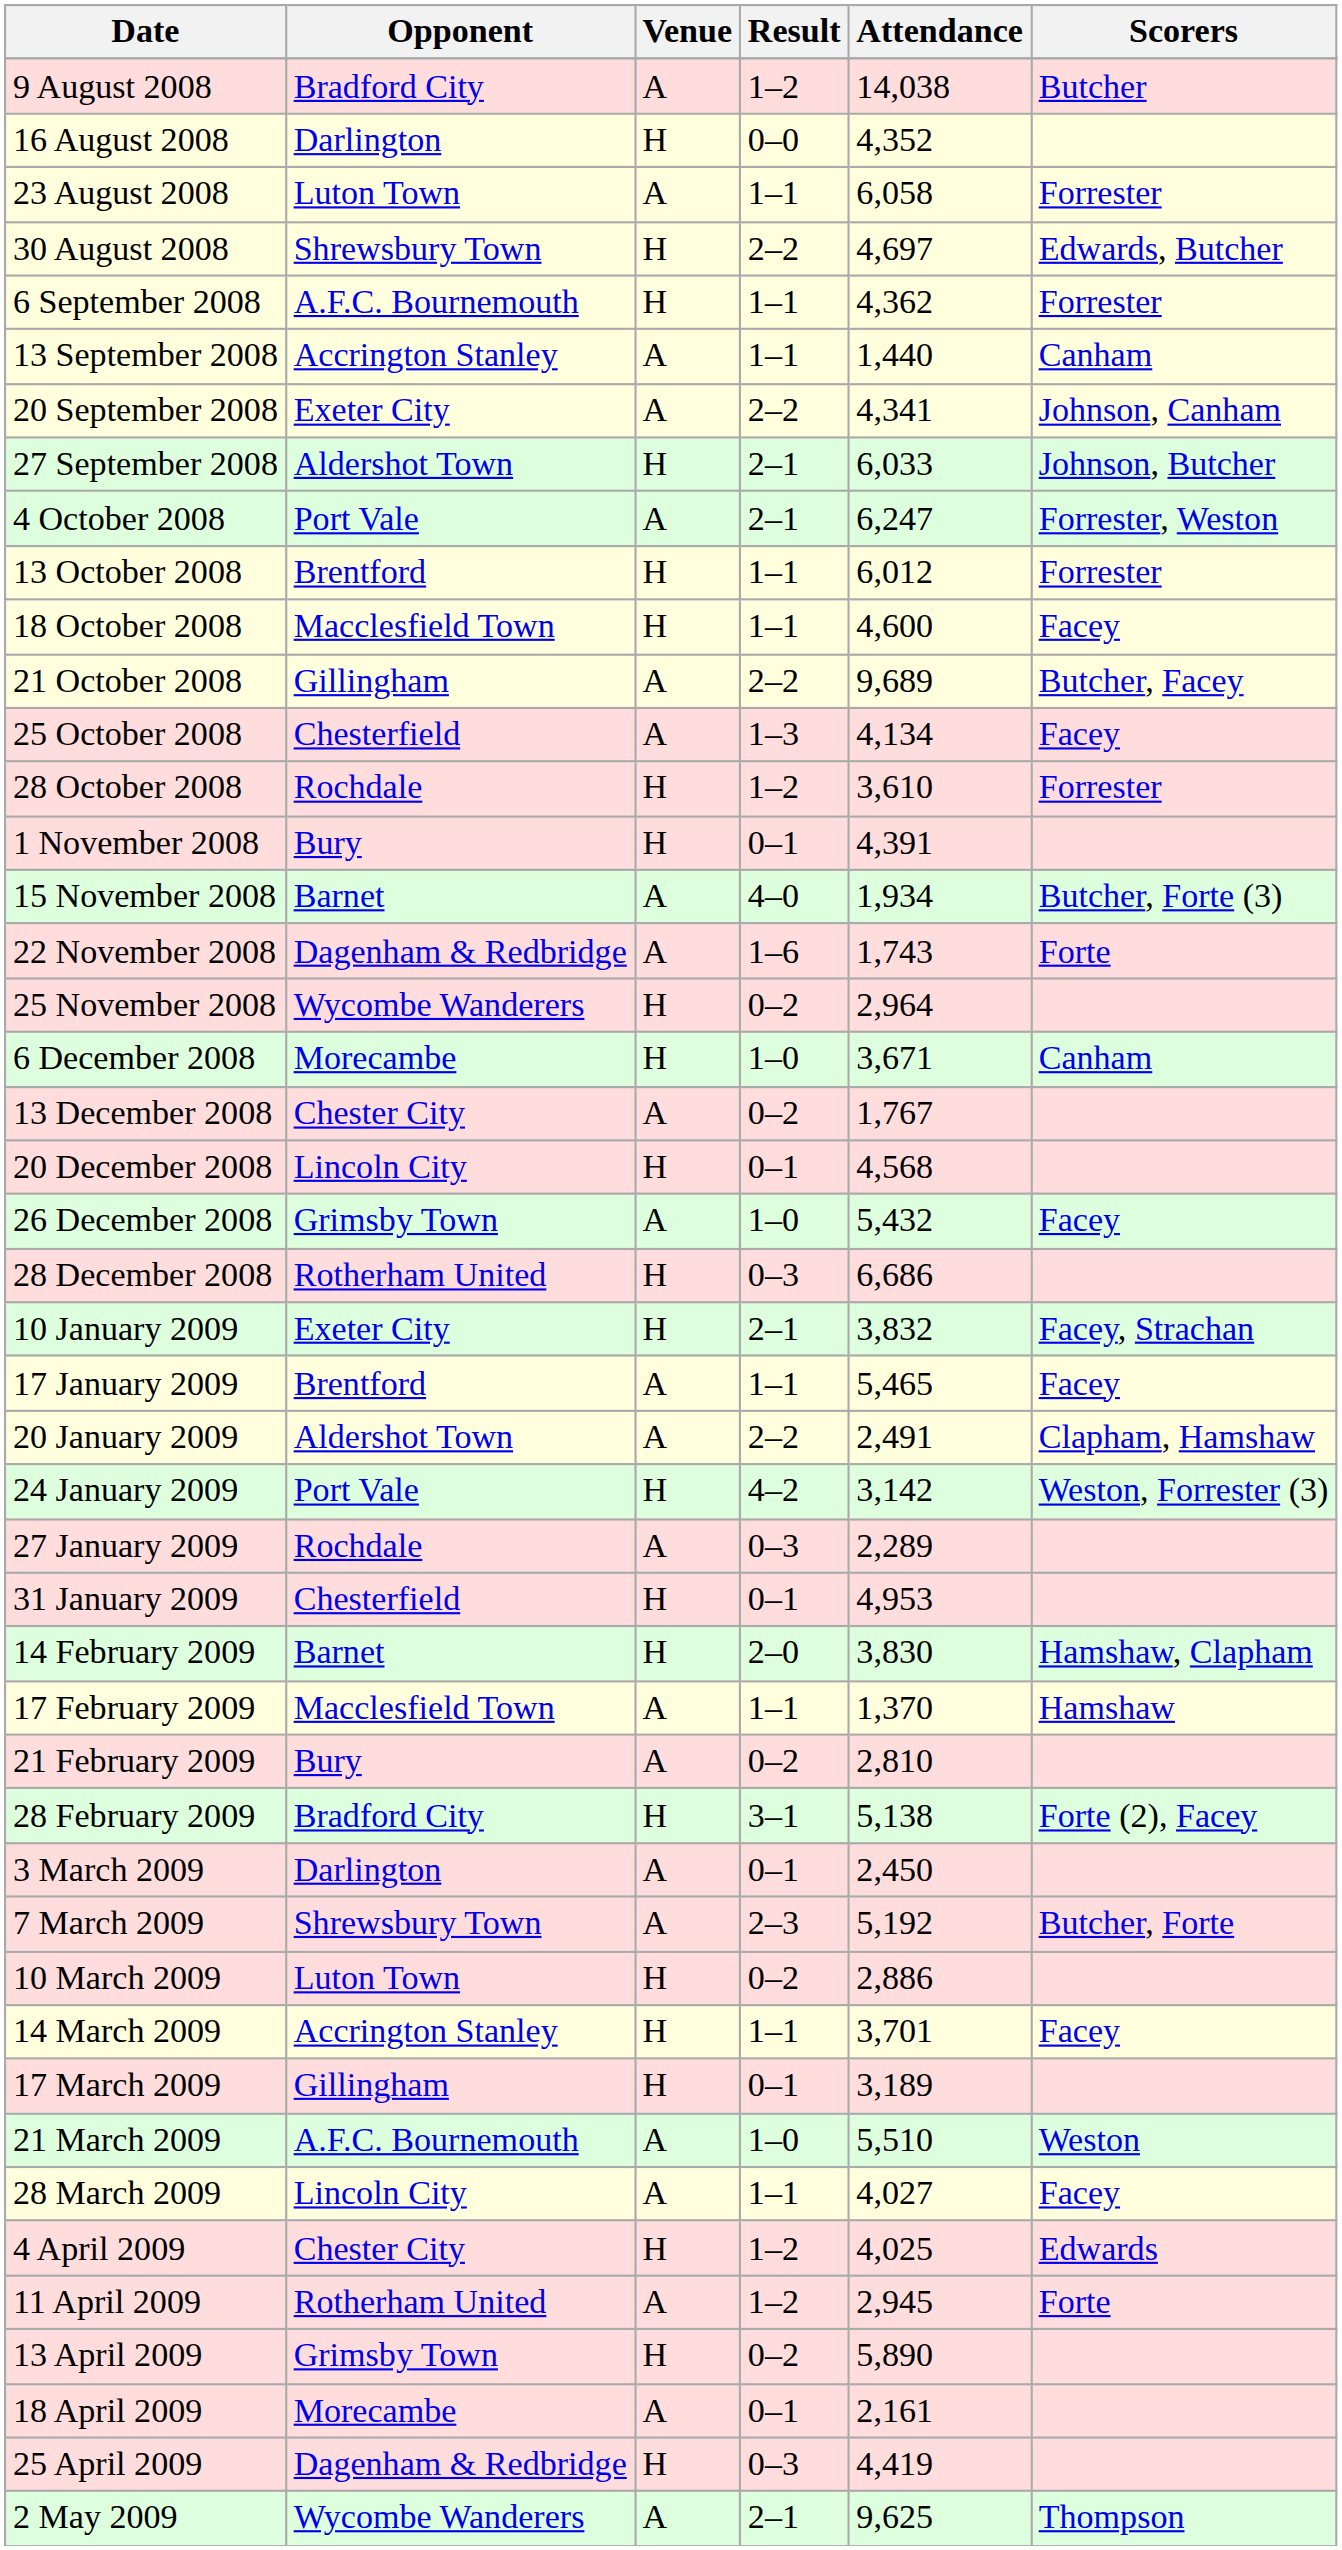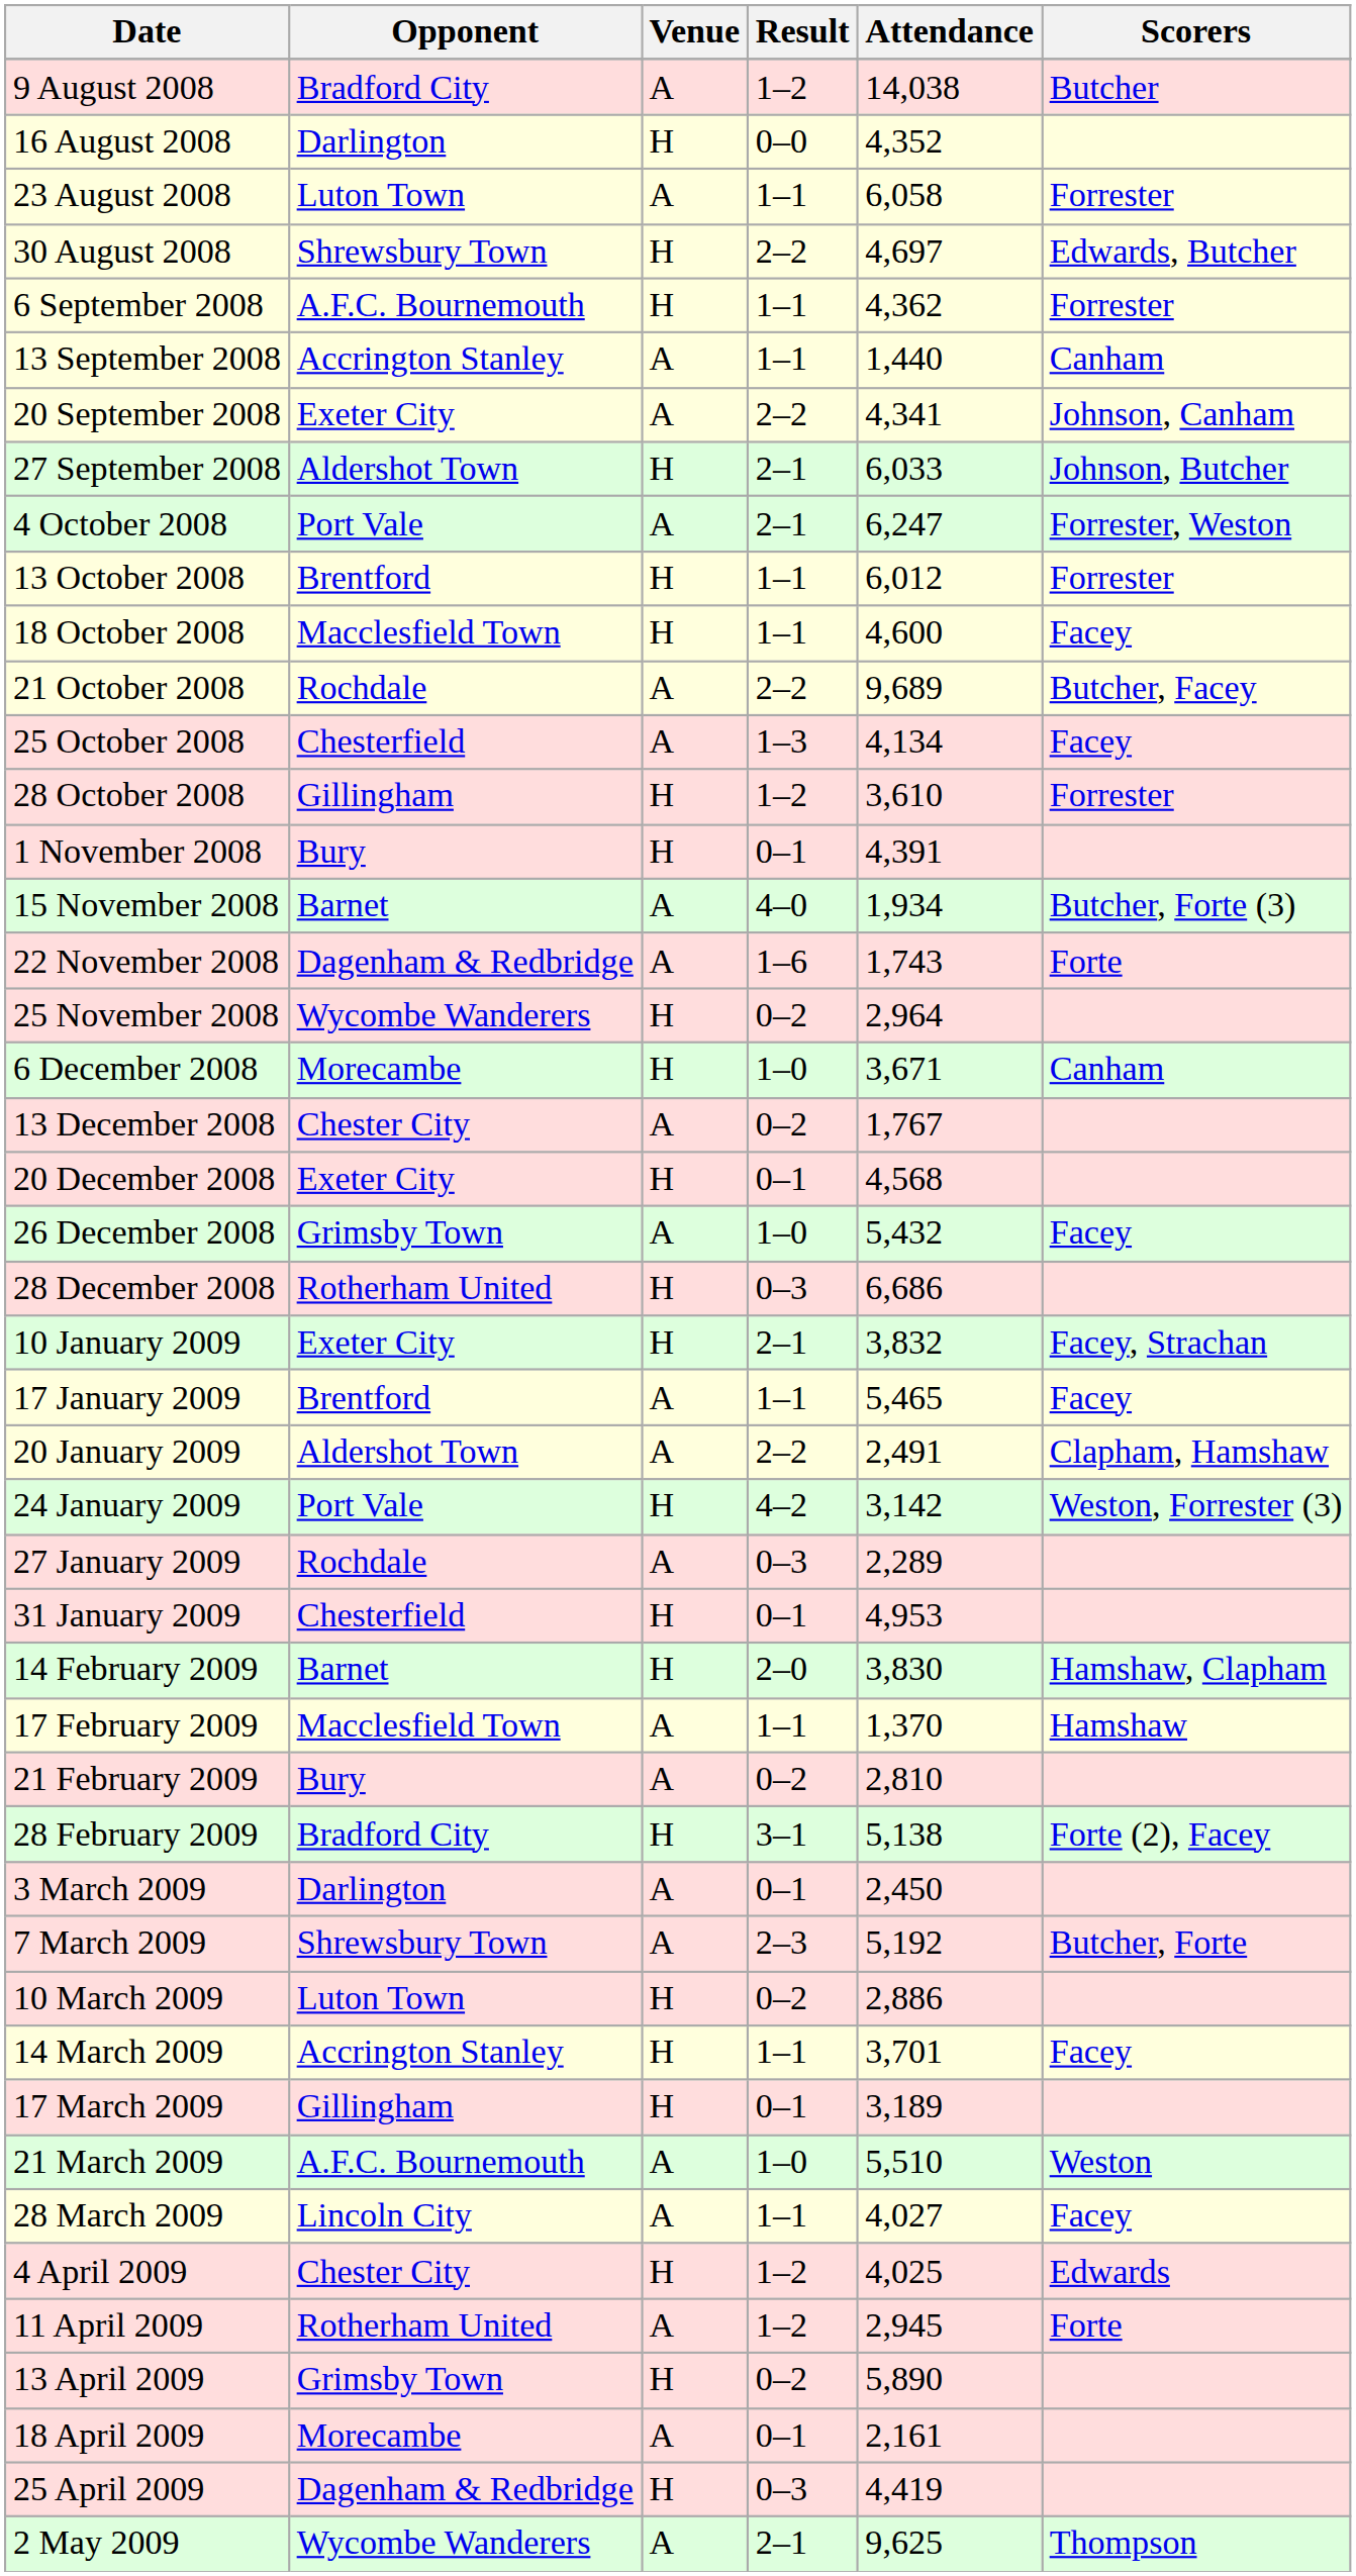 <table class="wikitable">
 <tr>
 <th>Date</th>
 <th>Opponent</th>
 <th>Venue</th>
 <th>Result</th>
 <th>Attendance</th>
 <th>Scorers</th>
 </tr>
 <tr>
 </tr>
 <tr bgcolor="#ffdddd">
 <td>9 August 2008</td>
 <td><a href='#'>Bradford City</a></td>
 <td>A</td>
 <td>1–2</td>
 <td>14,038</td>
 <td><a href='#'>Butcher</a></td>
 </tr>
 <tr bgcolor="#ffffdd">
 <td>16 August 2008</td>
 <td><a href='#'>Darlington</a></td>
 <td>H</td>
 <td>0–0</td>
 <td>4,352</td>
 <td></td>
 </tr>
 <tr bgcolor="#ffffdd">
 <td>23 August 2008</td>
 <td><a href='#'>Luton Town</a></td>
 <td>A</td>
 <td>1–1</td>
 <td>6,058</td>
 <td><a href='#'>Forrester</a></td>
 </tr>
 <tr bgcolor="#ffffdd">
 <td>30 August 2008</td>
 <td><a href='#'>Shrewsbury Town</a></td>
 <td>H</td>
 <td>2–2</td>
 <td>4,697</td>
 <td><a href='#'>Edwards</a>, <a href='#'>Butcher</a></td>
 </tr>
 <tr bgcolor="#ffffdd">
 <td>6 September 2008</td>
 <td><a href='#'>A.F.C. Bournemouth</a></td>
 <td>H</td>
 <td>1–1</td>
 <td>4,362</td>
 <td><a href='#'>Forrester</a></td>
 </tr>
 <tr bgcolor="#ffffdd">
 <td>13 September 2008</td>
 <td><a href='#'>Accrington Stanley</a></td>
 <td>A</td>
 <td>1–1</td>
 <td>1,440</td>
 <td><a href='#'>Canham</a></td>
 </tr>
 <tr bgcolor="#ffffdd">
 <td>20 September 2008</td>
 <td><a href='#'>Exeter City</a></td>
 <td>A</td>
 <td>2–2</td>
 <td>4,341</td>
 <td><a href='#'>Johnson</a>, <a href='#'>Canham</a></td>
 </tr>
 <tr bgcolor="#ddffdd">
 <td>27 September 2008</td>
 <td><a href='#'>Aldershot Town</a></td>
 <td>H</td>
 <td>2–1</td>
 <td>6,033</td>
 <td><a href='#'>Johnson</a>, <a href='#'>Butcher</a></td>
 </tr>
 <tr bgcolor="#ddffdd">
 <td>4 October 2008</td>
 <td><a href='#'>Port Vale</a></td>
 <td>A</td>
 <td>2–1</td>
 <td>6,247</td>
 <td><a href='#'>Forrester</a>, <a href='#'>Weston</a></td>
 </tr>
 <tr bgcolor="#ffffdd">
 <td>13 October 2008</td>
 <td><a href='#'>Brentford</a></td>
 <td>H</td>
 <td>1–1</td>
 <td>6,012</td>
 <td><a href='#'>Forrester</a></td>
 </tr>
 <tr bgcolor="#ffffdd">
 <td>18 October 2008</td>
 <td><a href='#'>Macclesfield Town</a></td>
 <td>H</td>
 <td>1–1</td>
 <td>4,600</td>
 <td><a href='#'>Facey</a></td>
 </tr>
 <tr bgcolor="#ffffdd">
 <td>21 October 2008</td>
-<td><a href='#'>Gillingham</a></td>
+<td><a href='#'>Rochdale</a></td>
 <td>A</td>
 <td>2–2</td>
 <td>9,689</td>
 <td><a href='#'>Butcher</a>, <a href='#'>Facey</a></td>
 </tr>
 <tr bgcolor="#ffdddd">
 <td>25 October 2008</td>
 <td><a href='#'>Chesterfield</a></td>
 <td>A</td>
 <td>1–3</td>
 <td>4,134</td>
 <td><a href='#'>Facey</a></td>
 </tr>
 <tr bgcolor="#ffdddd">
 <td>28 October 2008</td>
-<td><a href='#'>Rochdale</a></td>
+<td><a href='#'>Gillingham</a></td>
 <td>H</td>
 <td>1–2</td>
 <td>3,610</td>
 <td><a href='#'>Forrester</a></td>
 </tr>
 <tr bgcolor="#ffdddd">
 <td>1 November 2008</td>
 <td><a href='#'>Bury</a></td>
 <td>H</td>
 <td>0–1</td>
 <td>4,391</td>
 <td></td>
 </tr>
 <tr bgcolor="#ddffdd">
 <td>15 November 2008</td>
 <td><a href='#'>Barnet</a></td>
 <td>A</td>
 <td>4–0</td>
 <td>1,934</td>
 <td><a href='#'>Butcher</a>, <a href='#'>Forte</a> (3)</td>
 </tr>
 <tr bgcolor="#ffdddd">
 <td>22 November 2008</td>
 <td><a href='#'>Dagenham & Redbridge</a></td>
 <td>A</td>
 <td>1–6</td>
 <td>1,743</td>
 <td><a href='#'>Forte</a></td>
 </tr>
 <tr bgcolor="#ffdddd">
 <td>25 November 2008</td>
 <td><a href='#'>Wycombe Wanderers</a></td>
 <td>H</td>
 <td>0–2</td>
 <td>2,964</td>
 <td></td>
 </tr>
 <tr bgcolor="#ddffdd">
 <td>6 December 2008</td>
 <td><a href='#'>Morecambe</a></td>
 <td>H</td>
 <td>1–0</td>
 <td>3,671</td>
 <td><a href='#'>Canham</a></td>
 </tr>
 <tr bgcolor="#ffdddd">
 <td>13 December 2008</td>
 <td><a href='#'>Chester City</a></td>
 <td>A</td>
 <td>0–2</td>
 <td>1,767</td>
 <td></td>
 </tr>
 <tr bgcolor="#ffdddd">
 <td>20 December 2008</td>
-<td><a href='#'>Lincoln City</a></td>
+<td><a href='#'>Exeter City</a></td>
 <td>H</td>
 <td>0–1</td>
 <td>4,568</td>
 <td></td>
 </tr>
 <tr bgcolor="#ddffdd">
 <td>26 December 2008</td>
 <td><a href='#'>Grimsby Town</a></td>
 <td>A</td>
 <td>1–0</td>
 <td>5,432</td>
 <td><a href='#'>Facey</a></td>
 </tr>
 <tr bgcolor="#ffdddd">
 <td>28 December 2008</td>
 <td><a href='#'>Rotherham United</a></td>
 <td>H</td>
 <td>0–3</td>
 <td>6,686</td>
 <td></td>
 </tr>
 <tr bgcolor="#ddffdd">
 <td>10 January 2009</td>
 <td><a href='#'>Exeter City</a></td>
 <td>H</td>
 <td>2–1</td>
 <td>3,832</td>
 <td><a href='#'>Facey</a>, <a href='#'>Strachan</a></td>
 </tr>
 <tr bgcolor="#ffffdd">
 <td>17 January 2009</td>
 <td><a href='#'>Brentford</a></td>
 <td>A</td>
 <td>1–1</td>
 <td>5,465</td>
 <td><a href='#'>Facey</a></td>
 </tr>
 <tr bgcolor="#ffffdd">
 <td>20 January 2009</td>
 <td><a href='#'>Aldershot Town</a></td>
 <td>A</td>
 <td>2–2</td>
 <td>2,491</td>
 <td><a href='#'>Clapham</a>, <a href='#'>Hamshaw</a></td>
 </tr>
 <tr bgcolor="#ddffdd">
 <td>24 January 2009</td>
 <td><a href='#'>Port Vale</a></td>
 <td>H</td>
 <td>4–2</td>
 <td>3,142</td>
 <td><a href='#'>Weston</a>, <a href='#'>Forrester</a> (3)</td>
 </tr>
 <tr bgcolor="#ffdddd">
 <td>27 January 2009</td>
 <td><a href='#'>Rochdale</a></td>
 <td>A</td>
 <td>0–3</td>
 <td>2,289</td>
 <td></td>
 </tr>
 <tr bgcolor="#ffdddd">
 <td>31 January 2009</td>
 <td><a href='#'>Chesterfield</a></td>
 <td>H</td>
 <td>0–1</td>
 <td>4,953</td>
 <td></td>
 </tr>
 <tr bgcolor="#ddffdd">
 <td>14 February 2009</td>
 <td><a href='#'>Barnet</a></td>
 <td>H</td>
 <td>2–0</td>
 <td>3,830</td>
 <td><a href='#'>Hamshaw</a>, <a href='#'>Clapham</a></td>
 </tr>
 <tr bgcolor="#ffffdd">
 <td>17 February 2009</td>
 <td><a href='#'>Macclesfield Town</a></td>
 <td>A</td>
 <td>1–1</td>
 <td>1,370</td>
 <td><a href='#'>Hamshaw</a></td>
 </tr>
 <tr bgcolor="#ffdddd">
 <td>21 February 2009</td>
 <td><a href='#'>Bury</a></td>
 <td>A</td>
 <td>0–2</td>
 <td>2,810</td>
 <td></td>
 </tr>
 <tr bgcolor="#ddffdd">
 <td>28 February 2009</td>
 <td><a href='#'>Bradford City</a></td>
 <td>H</td>
 <td>3–1</td>
 <td>5,138</td>
 <td><a href='#'>Forte</a> (2), <a href='#'>Facey</a></td>
 </tr>
 <tr bgcolor="#ffdddd">
 <td>3 March 2009</td>
 <td><a href='#'>Darlington</a></td>
 <td>A</td>
 <td>0–1</td>
 <td>2,450</td>
 <td></td>
 </tr>
 <tr bgcolor="#ffdddd">
 <td>7 March 2009</td>
 <td><a href='#'>Shrewsbury Town</a></td>
 <td>A</td>
 <td>2–3</td>
 <td>5,192</td>
 <td><a href='#'>Butcher</a>, <a href='#'>Forte</a></td>
 </tr>
 <tr bgcolor="#ffdddd">
 <td>10 March 2009</td>
 <td><a href='#'>Luton Town</a></td>
 <td>H</td>
 <td>0–2</td>
 <td>2,886</td>
 <td></td>
 </tr>
 <tr bgcolor="#ffffdd">
 <td>14 March 2009</td>
 <td><a href='#'>Accrington Stanley</a></td>
 <td>H</td>
 <td>1–1</td>
 <td>3,701</td>
 <td><a href='#'>Facey</a></td>
 </tr>
 <tr bgcolor="#ffdddd">
 <td>17 March 2009</td>
 <td><a href='#'>Gillingham</a></td>
 <td>H</td>
 <td>0–1</td>
 <td>3,189</td>
 <td></td>
 </tr>
 <tr bgcolor="#ddffdd">
 <td>21 March 2009</td>
 <td><a href='#'>A.F.C. Bournemouth</a></td>
 <td>A</td>
 <td>1–0</td>
 <td>5,510</td>
 <td><a href='#'>Weston</a></td>
 </tr>
 <tr bgcolor="#ffffdd">
 <td>28 March 2009</td>
 <td><a href='#'>Lincoln City</a></td>
 <td>A</td>
 <td>1–1</td>
 <td>4,027</td>
 <td><a href='#'>Facey</a></td>
 </tr>
 <tr bgcolor="#ffdddd">
 <td>4 April 2009</td>
 <td><a href='#'>Chester City</a></td>
 <td>H</td>
 <td>1–2</td>
 <td>4,025</td>
 <td><a href='#'>Edwards</a></td>
 </tr>
 <tr bgcolor="#ffdddd">
 <td>11 April 2009</td>
 <td><a href='#'>Rotherham United</a></td>
 <td>A</td>
 <td>1–2</td>
 <td>2,945</td>
 <td><a href='#'>Forte</a></td>
 </tr>
 <tr bgcolor="#ffdddd">
 <td>13 April 2009</td>
 <td><a href='#'>Grimsby Town</a></td>
 <td>H</td>
 <td>0–2</td>
 <td>5,890</td>
 <td></td>
 </tr>
 <tr bgcolor="#ffdddd">
 <td>18 April 2009</td>
 <td><a href='#'>Morecambe</a></td>
 <td>A</td>
 <td>0–1</td>
 <td>2,161</td>
 <td></td>
 </tr>
 <tr bgcolor="#ffdddd">
 <td>25 April 2009</td>
 <td><a href='#'>Dagenham & Redbridge</a></td>
 <td>H</td>
 <td>0–3</td>
 <td>4,419</td>
 <td></td>
 </tr>
 <tr bgcolor="#ddffdd">
 <td>2 May 2009</td>
 <td><a href='#'>Wycombe Wanderers</a></td>
 <td>A</td>
 <td>2–1</td>
 <td>9,625</td>
 <td><a href='#'>Thompson</a></td>
 </tr>
 </table>
